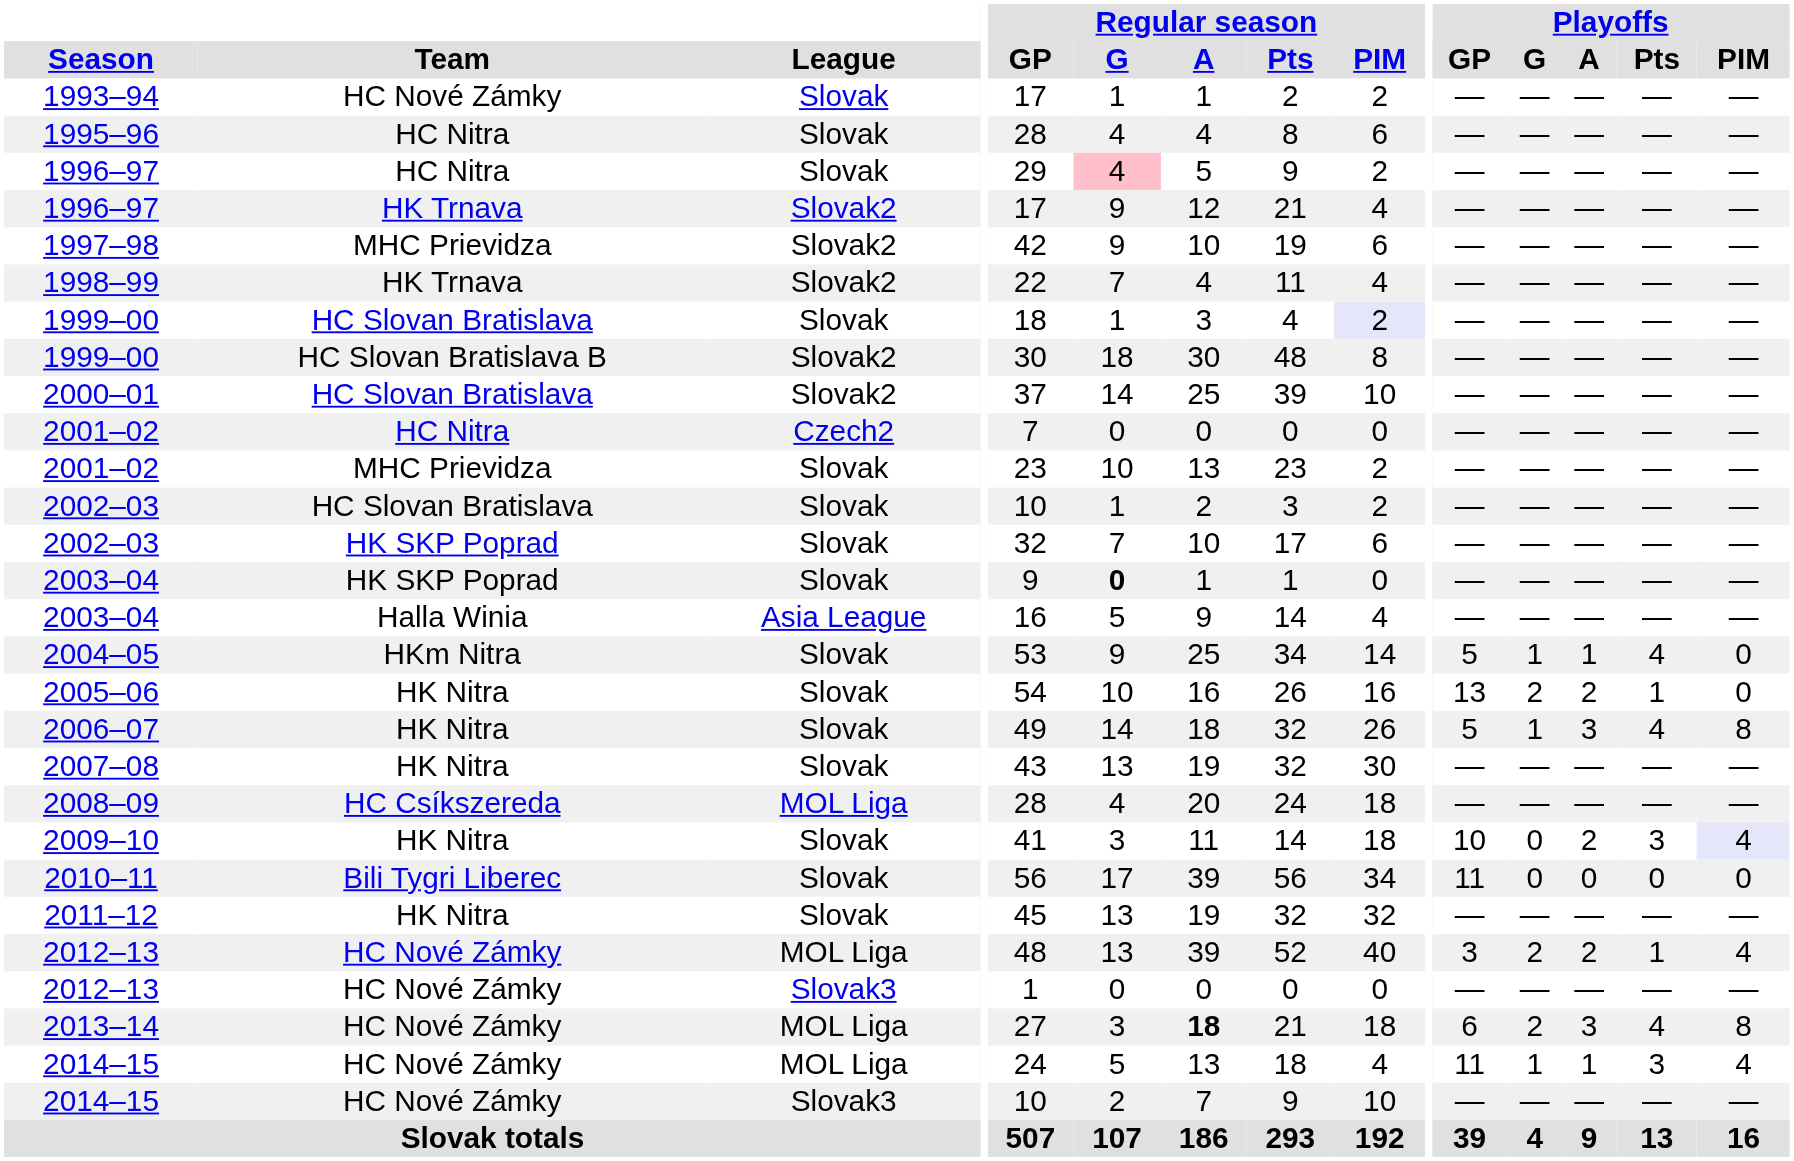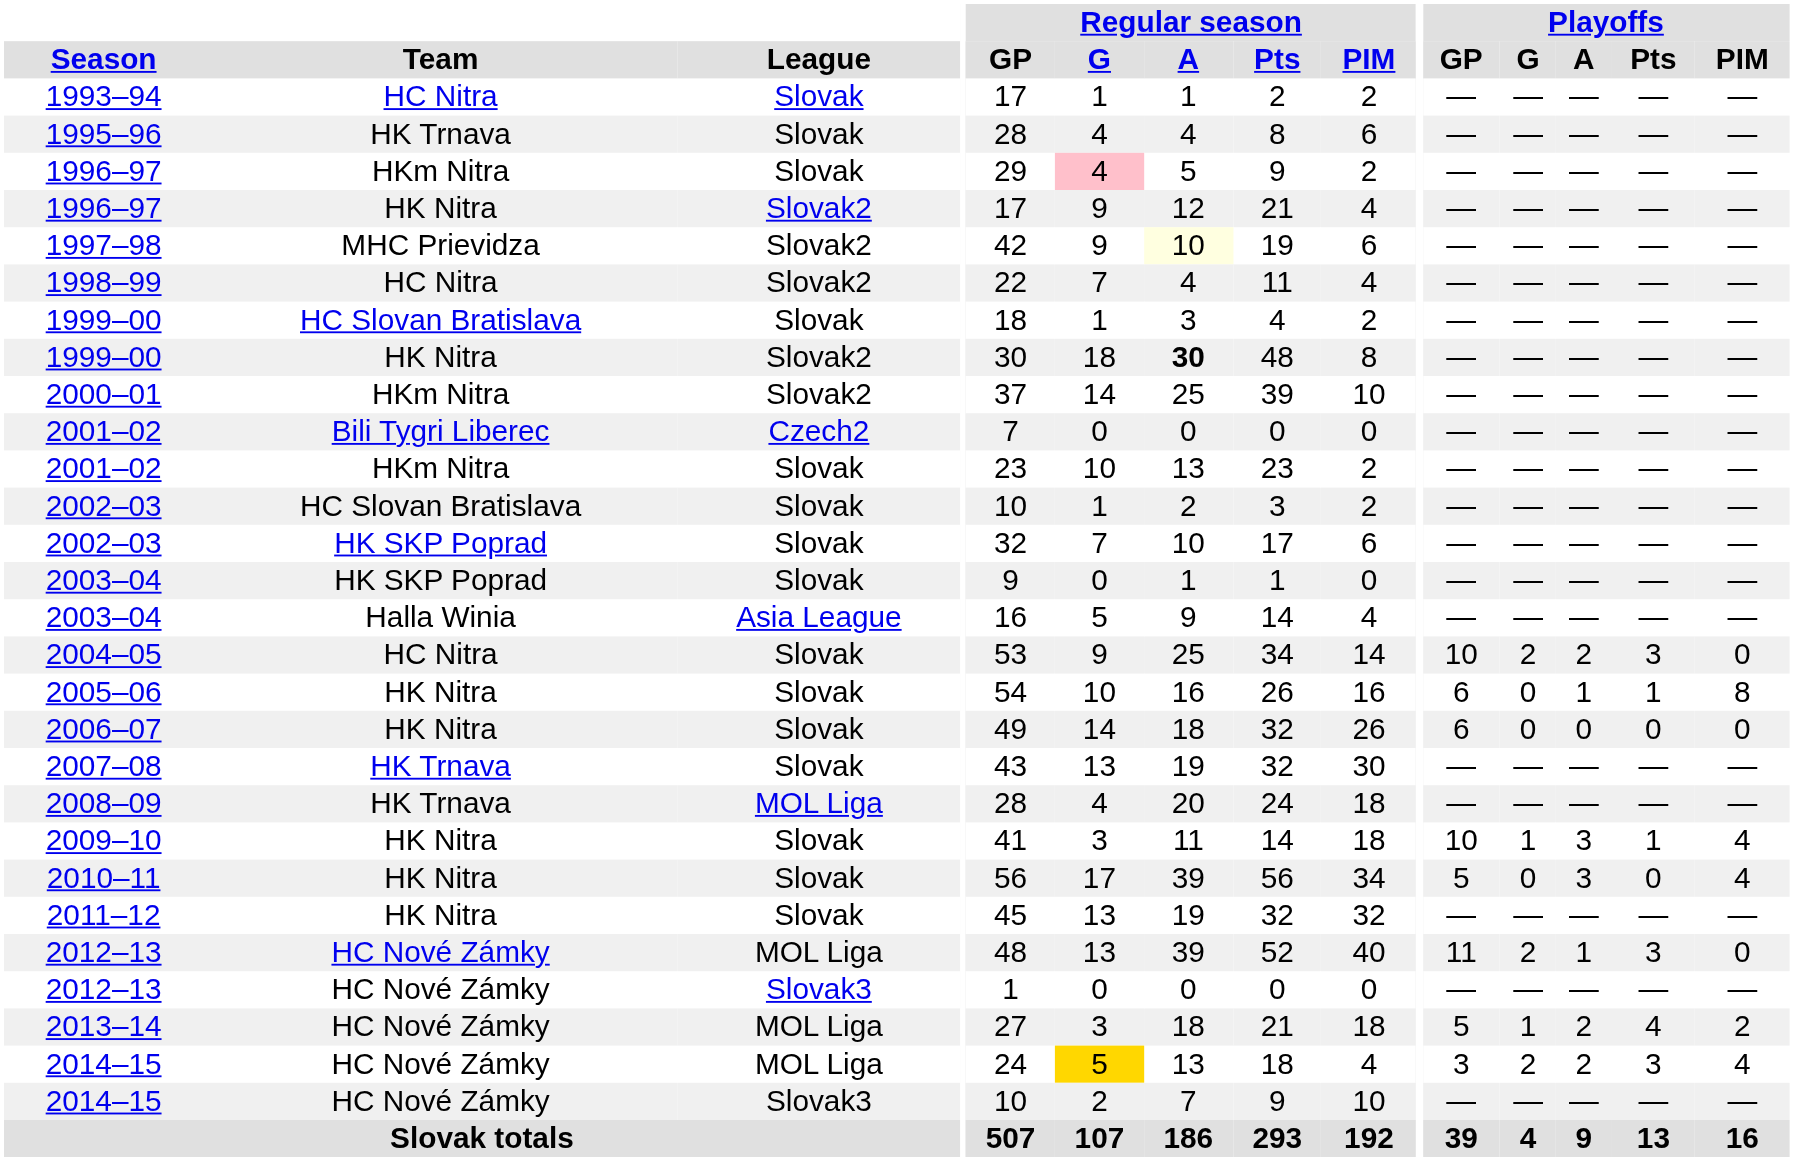 <table border="0" cellpadding="1" cellspacing="0" style="text-align:center; width:60em">
 <tr bgcolor="#e0e0e0">
 <th colspan="3" bgcolor="#ffffff"></th>
 <th rowspan="99" bgcolor="#ffffff"></th>
 <th colspan="5"><a href='#'>Regular season</a></th>
 <th rowspan="99" bgcolor="#ffffff"></th>
 <th colspan="5"><a href='#'>Playoffs</a></th>
 </tr>
 <tr bgcolor="#e0e0e0">
 <th><a href='#'>Season</a></th>
 <th>Team</th>
 <th>League</th>
 <th>GP</th>
 <th><a href='#'>G</a></th>
 <th><a href='#'>A</a></th>
 <th><a href='#'>Pts</a></th>
 <th><a href='#'>PIM</a></th>
 <th>GP</th>
 <th>G</th>
 <th>A</th>
 <th>Pts</th>
 <th>PIM</th>
 </tr>
 <tr>
 <td><a href='#'>1993–94</a></td>
-<td>HC Nové Zámky</td>
+<td><a href='#'>HC Nitra</a></td>
 <td><a href='#'>Slovak</a></td>
 <td>17</td>
 <td>1</td>
 <td>1</td>
 <td>2</td>
 <td>2</td>
 <td>—</td>
 <td>—</td>
 <td>—</td>
 <td>—</td>
 <td>—</td>
 </tr>
 <tr bgcolor="#f0f0f0">
 <td><a href='#'>1995–96</a></td>
-<td>HC Nitra</td>
+<td>HK Trnava</td>
 <td>Slovak</td>
 <td>28</td>
 <td>4</td>
 <td>4</td>
 <td>8</td>
 <td>6</td>
 <td>—</td>
 <td>—</td>
 <td>—</td>
 <td>—</td>
 <td>—</td>
 </tr>
 <tr>
 <td><a href='#'>1996–97</a></td>
-<td>HC Nitra</td>
+<td>HKm Nitra</td>
 <td>Slovak</td>
 <td>29</td>
 <td style="background: pink;">4</td>
 <td>5</td>
 <td>9</td>
 <td>2</td>
 <td>—</td>
 <td>—</td>
 <td>—</td>
 <td>—</td>
 <td>—</td>
 </tr>
 <tr bgcolor="#f0f0f0">
 <td><a href='#'>1996–97</a></td>
-<td><a href='#'>HK Trnava</a></td>
+<td>HK Nitra</td>
 <td><a href='#'>Slovak2</a></td>
 <td>17</td>
 <td>9</td>
 <td>12</td>
 <td>21</td>
 <td>4</td>
 <td>—</td>
 <td>—</td>
 <td>—</td>
 <td>—</td>
 <td>—</td>
 </tr>
 <tr>
 <td><a href='#'>1997–98</a></td>
 <td>MHC Prievidza</td>
 <td>Slovak2</td>
 <td>42</td>
 <td>9</td>
-<td>10</td>
+<td style="background: lightyellow;">10</td>
 <td>19</td>
 <td>6</td>
 <td>—</td>
 <td>—</td>
 <td>—</td>
 <td>—</td>
 <td>—</td>
 </tr>
 <tr bgcolor="#f0f0f0">
 <td><a href='#'>1998–99</a></td>
-<td>HK Trnava</td>
+<td>HC Nitra</td>
 <td>Slovak2</td>
 <td>22</td>
 <td>7</td>
 <td>4</td>
 <td>11</td>
 <td>4</td>
 <td>—</td>
 <td>—</td>
 <td>—</td>
 <td>—</td>
 <td>—</td>
 </tr>
 <tr>
 <td><a href='#'>1999–00</a></td>
 <td><a href='#'>HC Slovan Bratislava</a></td>
 <td>Slovak</td>
 <td>18</td>
 <td>1</td>
 <td>3</td>
 <td>4</td>
-<td style="background: lavender;">2</td>
+<td>2</td>
 <td>—</td>
 <td>—</td>
 <td>—</td>
 <td>—</td>
 <td>—</td>
 </tr>
 <tr bgcolor="#f0f0f0">
 <td><a href='#'>1999–00</a></td>
-<td>HC Slovan Bratislava B</td>
+<td>HK Nitra</td>
 <td>Slovak2</td>
 <td>30</td>
 <td>18</td>
-<td>30</td>
+<td><strong>30</strong></td>
 <td>48</td>
 <td>8</td>
 <td>—</td>
 <td>—</td>
 <td>—</td>
 <td>—</td>
 <td>—</td>
 </tr>
 <tr>
 <td><a href='#'>2000–01</a></td>
-<td><a href='#'>HC Slovan Bratislava</a></td>
+<td>HKm Nitra</td>
 <td>Slovak2</td>
 <td>37</td>
 <td>14</td>
 <td>25</td>
 <td>39</td>
 <td>10</td>
 <td>—</td>
 <td>—</td>
 <td>—</td>
 <td>—</td>
 <td>—</td>
 </tr>
 <tr bgcolor="#f0f0f0">
 <td><a href='#'>2001–02</a></td>
-<td><a href='#'>HC Nitra</a></td>
+<td><a href='#'>Bili Tygri Liberec</a></td>
 <td><a href='#'>Czech2</a></td>
 <td>7</td>
 <td>0</td>
 <td>0</td>
 <td>0</td>
 <td>0</td>
 <td>—</td>
 <td>—</td>
 <td>—</td>
 <td>—</td>
 <td>—</td>
 </tr>
 <tr>
 <td><a href='#'>2001–02</a></td>
-<td>MHC Prievidza</td>
+<td>HKm Nitra</td>
 <td>Slovak</td>
 <td>23</td>
 <td>10</td>
 <td>13</td>
 <td>23</td>
 <td>2</td>
 <td>—</td>
 <td>—</td>
 <td>—</td>
 <td>—</td>
 <td>—</td>
 </tr>
 <tr bgcolor="#f0f0f0">
 <td><a href='#'>2002–03</a></td>
 <td>HC Slovan Bratislava</td>
 <td>Slovak</td>
 <td>10</td>
 <td>1</td>
 <td>2</td>
 <td>3</td>
 <td>2</td>
 <td>—</td>
 <td>—</td>
 <td>—</td>
 <td>—</td>
 <td>—</td>
 </tr>
 <tr>
 <td><a href='#'>2002–03</a></td>
 <td><a href='#'>HK SKP Poprad</a></td>
 <td>Slovak</td>
 <td>32</td>
 <td>7</td>
 <td>10</td>
 <td>17</td>
 <td>6</td>
 <td>—</td>
 <td>—</td>
 <td>—</td>
 <td>—</td>
 <td>—</td>
 </tr>
 <tr bgcolor="#f0f0f0">
 <td><a href='#'>2003–04</a></td>
 <td>HK SKP Poprad</td>
 <td>Slovak</td>
 <td>9</td>
-<td><strong>0</strong></td>
+<td>0</td>
 <td>1</td>
 <td>1</td>
 <td>0</td>
 <td>—</td>
 <td>—</td>
 <td>—</td>
 <td>—</td>
 <td>—</td>
 </tr>
 <tr>
 <td><a href='#'>2003–04</a></td>
 <td>Halla Winia</td>
 <td><a href='#'>Asia League</a></td>
 <td>16</td>
 <td>5</td>
 <td>9</td>
 <td>14</td>
 <td>4</td>
 <td>—</td>
 <td>—</td>
 <td>—</td>
 <td>—</td>
 <td>—</td>
 </tr>
 <tr bgcolor="#f0f0f0">
 <td><a href='#'>2004–05</a></td>
-<td>HKm Nitra</td>
+<td>HC Nitra</td>
 <td>Slovak</td>
 <td>53</td>
 <td>9</td>
 <td>25</td>
 <td>34</td>
 <td>14</td>
-<td>5</td>
-<td>1</td>
-<td>1</td>
-<td>4</td>
+<td>10</td>
+<td>2</td>
+<td>2</td>
+<td>3</td>
 <td>0</td>
 </tr>
 <tr>
 <td><a href='#'>2005–06</a></td>
 <td>HK Nitra</td>
 <td>Slovak</td>
 <td>54</td>
 <td>10</td>
 <td>16</td>
 <td>26</td>
 <td>16</td>
-<td>13</td>
-<td>2</td>
-<td>2</td>
+<td>6</td>
+<td>0</td>
 <td>1</td>
-<td>0</td>
+<td>1</td>
+<td>8</td>
 </tr>
 <tr bgcolor="#f0f0f0">
 <td><a href='#'>2006–07</a></td>
 <td>HK Nitra</td>
 <td>Slovak</td>
 <td>49</td>
 <td>14</td>
 <td>18</td>
 <td>32</td>
 <td>26</td>
-<td>5</td>
-<td>1</td>
-<td>3</td>
-<td>4</td>
-<td>8</td>
+<td>6</td>
+<td>0</td>
+<td>0</td>
+<td>0</td>
+<td>0</td>
 </tr>
 <tr>
 <td><a href='#'>2007–08</a></td>
-<td>HK Nitra</td>
+<td><a href='#'>HK Trnava</a></td>
 <td>Slovak</td>
 <td>43</td>
 <td>13</td>
 <td>19</td>
 <td>32</td>
 <td>30</td>
 <td>—</td>
 <td>—</td>
 <td>—</td>
 <td>—</td>
 <td>—</td>
 </tr>
 <tr bgcolor="#f0f0f0">
 <td><a href='#'>2008–09</a></td>
-<td><a href='#'>HC Csíkszereda</a></td>
+<td>HK Trnava</td>
 <td><a href='#'>MOL Liga</a></td>
 <td>28</td>
 <td>4</td>
 <td>20</td>
 <td>24</td>
 <td>18</td>
 <td>—</td>
 <td>—</td>
 <td>—</td>
 <td>—</td>
 <td>—</td>
 </tr>
 <tr>
 <td><a href='#'>2009–10</a></td>
 <td>HK Nitra</td>
 <td>Slovak</td>
 <td>41</td>
 <td>3</td>
 <td>11</td>
 <td>14</td>
 <td>18</td>
 <td>10</td>
-<td>0</td>
-<td>2</td>
+<td>1</td>
 <td>3</td>
-<td style="background: lavender;">4</td>
+<td>1</td>
+<td>4</td>
 </tr>
 <tr bgcolor="#f0f0f0">
 <td><a href='#'>2010–11</a></td>
-<td><a href='#'>Bili Tygri Liberec</a></td>
+<td>HK Nitra</td>
 <td>Slovak</td>
 <td>56</td>
 <td>17</td>
 <td>39</td>
 <td>56</td>
 <td>34</td>
-<td>11</td>
+<td>5</td>
 <td>0</td>
+<td>3</td>
 <td>0</td>
-<td>0</td>
-<td>0</td>
+<td>4</td>
 </tr>
 <tr>
 <td><a href='#'>2011–12</a></td>
 <td>HK Nitra</td>
 <td>Slovak</td>
 <td>45</td>
 <td>13</td>
 <td>19</td>
 <td>32</td>
 <td>32</td>
 <td>—</td>
 <td>—</td>
 <td>—</td>
 <td>—</td>
 <td>—</td>
 </tr>
 <tr bgcolor="#f0f0f0">
 <td><a href='#'>2012–13</a></td>
 <td><a href='#'>HC Nové Zámky</a></td>
 <td>MOL Liga</td>
 <td>48</td>
 <td>13</td>
 <td>39</td>
 <td>52</td>
 <td>40</td>
-<td>3</td>
-<td>2</td>
+<td>11</td>
 <td>2</td>
 <td>1</td>
-<td>4</td>
+<td>3</td>
+<td>0</td>
 </tr>
 <tr>
 <td><a href='#'>2012–13</a></td>
 <td>HC Nové Zámky</td>
 <td><a href='#'>Slovak3</a></td>
 <td>1</td>
 <td>0</td>
 <td>0</td>
 <td>0</td>
 <td>0</td>
 <td>—</td>
 <td>—</td>
 <td>—</td>
 <td>—</td>
 <td>—</td>
 </tr>
 <tr bgcolor="#f0f0f0">
 <td><a href='#'>2013–14</a></td>
 <td>HC Nové Zámky</td>
 <td>MOL Liga</td>
 <td>27</td>
 <td>3</td>
-<td><strong>18</strong></td>
+<td>18</td>
 <td>21</td>
 <td>18</td>
-<td>6</td>
+<td>5</td>
+<td>1</td>
 <td>2</td>
-<td>3</td>
 <td>4</td>
-<td>8</td>
+<td>2</td>
 </tr>
 <tr>
 <td><a href='#'>2014–15</a></td>
 <td>HC Nové Zámky</td>
 <td>MOL Liga</td>
 <td>24</td>
-<td>5</td>
+<td style="background: gold;">5</td>
 <td>13</td>
 <td>18</td>
 <td>4</td>
-<td>11</td>
-<td>1</td>
-<td>1</td>
+<td>3</td>
+<td>2</td>
+<td>2</td>
 <td>3</td>
 <td>4</td>
 </tr>
 <tr bgcolor="#f0f0f0">
 <td><a href='#'>2014–15</a></td>
 <td>HC Nové Zámky</td>
 <td>Slovak3</td>
 <td>10</td>
 <td>2</td>
 <td>7</td>
 <td>9</td>
 <td>10</td>
 <td>—</td>
 <td>—</td>
 <td>—</td>
 <td>—</td>
 <td>—</td>
 </tr>
 <tr>
 </tr>
 <tr ALIGN="center" bgcolor="#e0e0e0">
 <th colspan="3">Slovak totals</th>
 <th ALIGN="center">507</th>
 <th ALIGN="center">107</th>
 <th ALIGN="center">186</th>
 <th ALIGN="center">293</th>
 <th ALIGN="center">192</th>
 <th ALIGN="center">39</th>
 <th ALIGN="center">4</th>
 <th ALIGN="center">9</th>
 <th ALIGN="center">13</th>
 <th ALIGN="center">16</th>
 </tr>
 </table>
